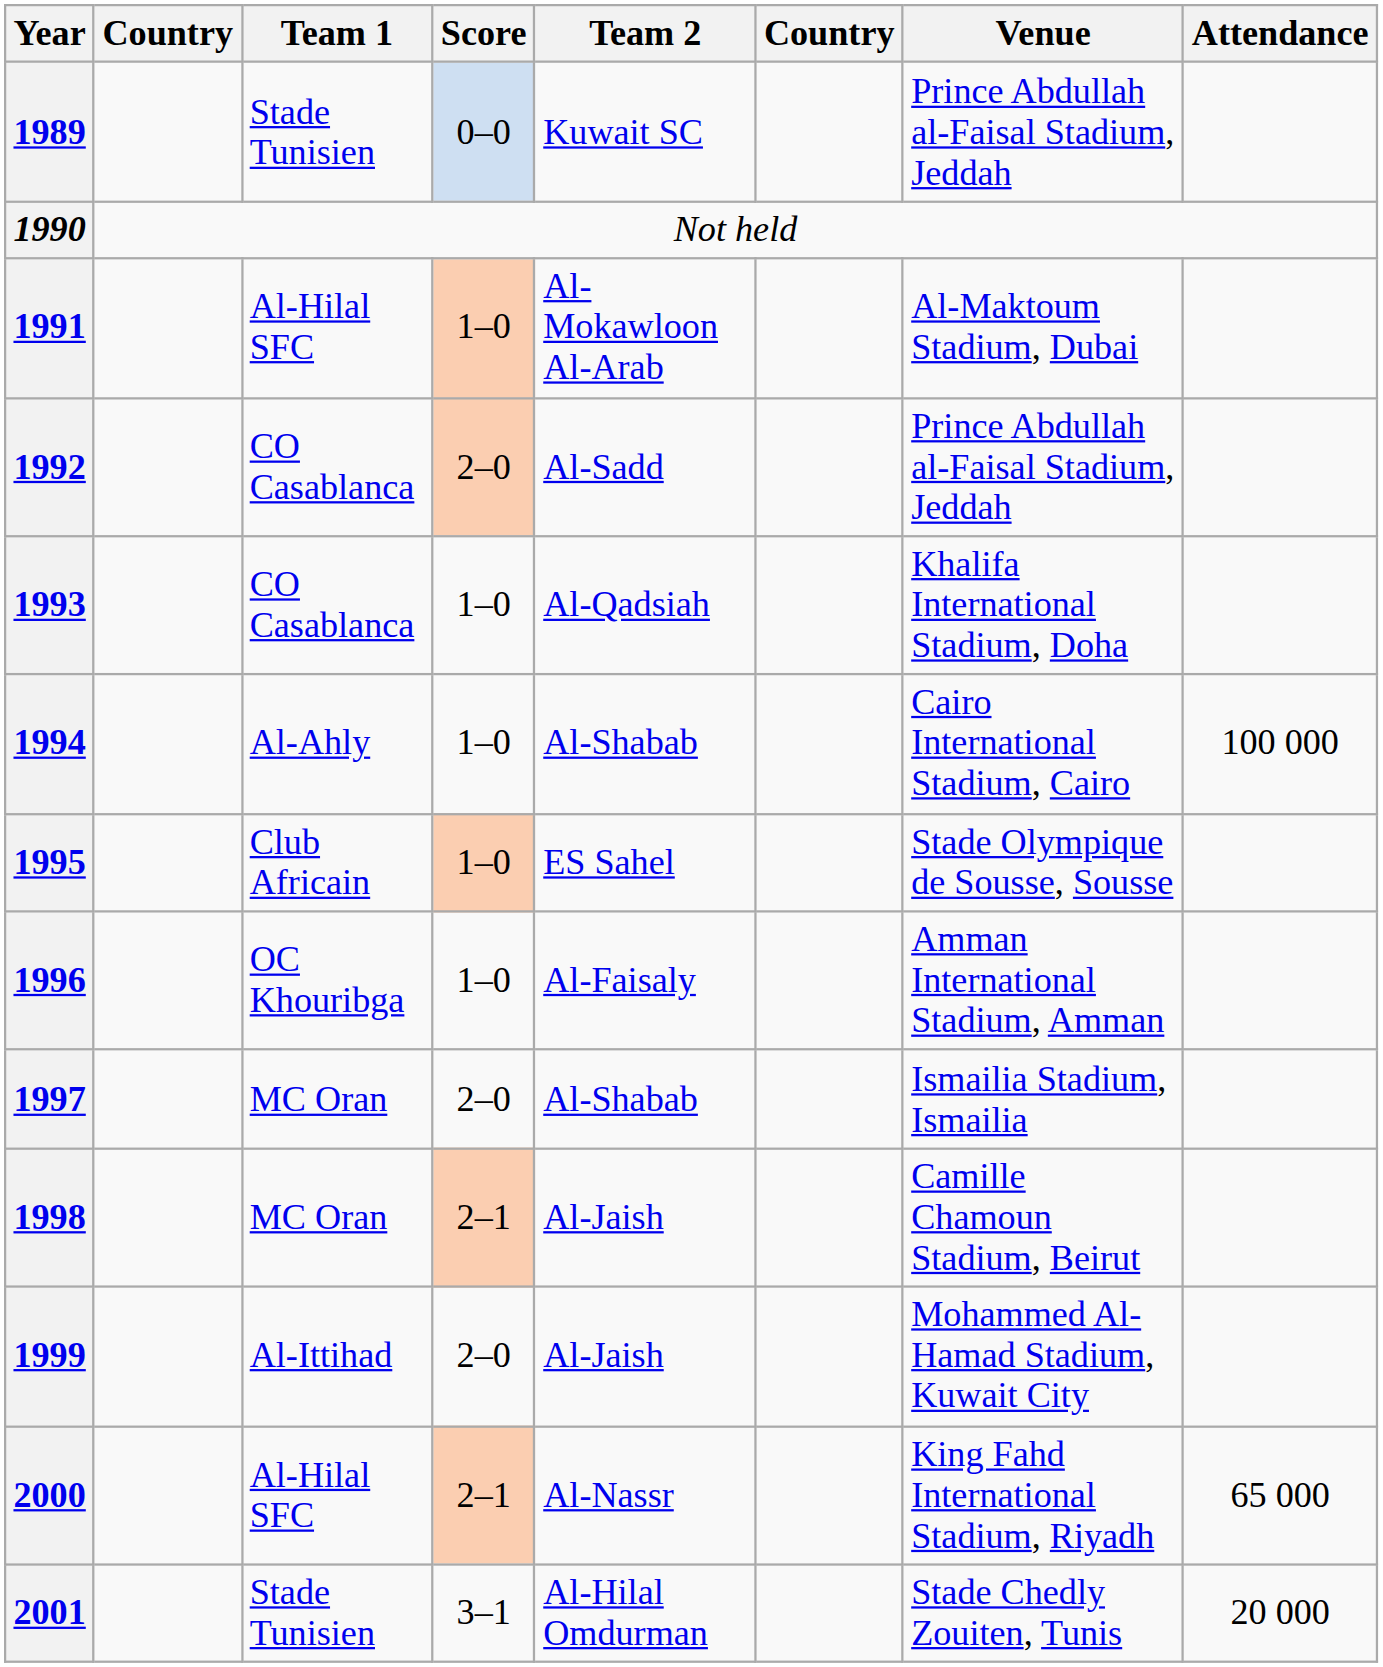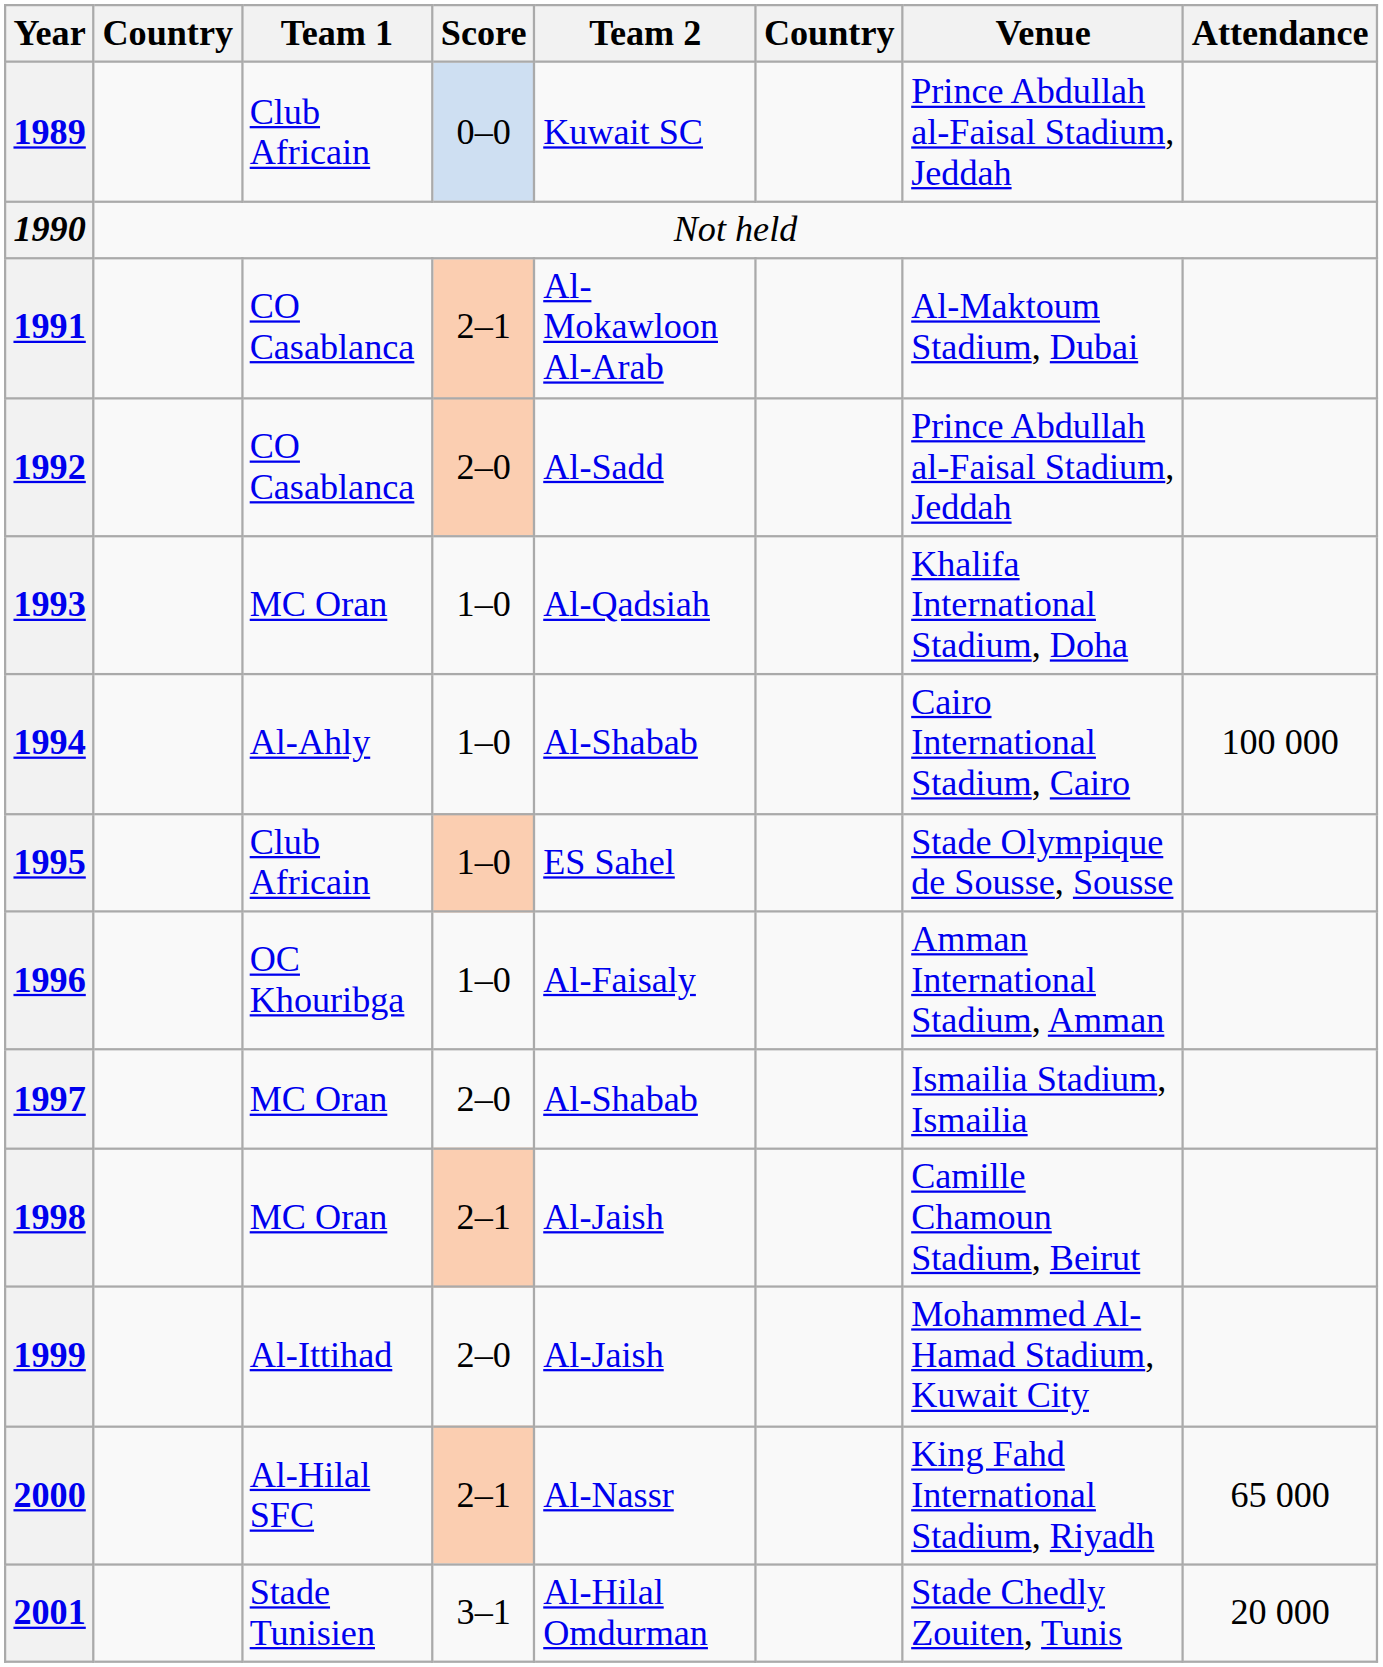 <table class="wikitable">
 <tr>
 <th scope=col>Year</th>
 <th scope=col>Country</th>
 <th scope=col>Team 1</th>
 <th scope=col>Score</th>
 <th scope=col>Team 2</th>
 <th scope=col>Country</th>
 <th scope=col>Venue</th>
 <th scope=col>Attendance</th>
 </tr>
 <tr>
 <th scope=row style=text-align:center><a href='#'>1989</a></th>
 <td></td>
-<td><a href='#'>Stade Tunisien</a></td>
+<td><a href='#'>Club Africain</a></td>
 <td align=center ; bgcolor=#cedff2>0–0 <br></td>
 <td><a href='#'>Kuwait SC</a></td>
 <td></td>
 <td><a href='#'>Prince Abdullah al-Faisal Stadium</a>, <a href='#'>Jeddah</a></td>
 <td align=center></td>
 </tr>
 <tr>
 <th scope=row style=text-align:center><em>1990</em></th>
 <td align=center ; colspan=7><em>Not held</em></td>
 </tr>
 <tr>
 <th scope=row style=text-align:center><a href='#'>1991</a></th>
 <td></td>
-<td><a href='#'>Al-Hilal SFC</a></td>
-<td align=center ; bgcolor=#fbceb1>1–0 </td>
+<td><a href='#'>CO Casablanca</a></td>
+<td align=center ; bgcolor=#fbceb1>2–1 </td>
 <td><a href='#'>Al-Mokawloon Al-Arab</a></td>
 <td></td>
 <td><a href='#'>Al-Maktoum Stadium</a>, <a href='#'>Dubai</a></td>
 <td align=center></td>
 </tr>
 <tr>
 <th scope=row style=text-align:center><a href='#'>1992</a></th>
 <td></td>
 <td><a href='#'>CO Casablanca</a></td>
 <td align=center ; bgcolor=#fbceb1>2–0 </td>
 <td><a href='#'>Al-Sadd</a></td>
 <td></td>
 <td><a href='#'>Prince Abdullah al-Faisal Stadium</a>, <a href='#'>Jeddah</a></td>
 <td align=center></td>
 </tr>
 <tr>
 <th scope=row style=text-align:center><a href='#'>1993</a></th>
 <td></td>
-<td><a href='#'>CO Casablanca</a></td>
+<td><a href='#'>MC Oran</a></td>
 <td align=center>1–0</td>
 <td><a href='#'>Al-Qadsiah</a></td>
 <td></td>
 <td><a href='#'>Khalifa International Stadium</a>, <a href='#'>Doha</a></td>
 <td align=center></td>
 </tr>
 <tr>
 <th scope=row style=text-align:center><a href='#'>1994</a></th>
 <td></td>
 <td><a href='#'>Al-Ahly</a></td>
 <td align=center>1–0</td>
 <td><a href='#'>Al-Shabab</a></td>
 <td></td>
 <td><a href='#'>Cairo International Stadium</a>, <a href='#'>Cairo</a></td>
 <td align=center>100 000</td>
 </tr>
 <tr>
 <th scope=row style=text-align:center><a href='#'>1995</a></th>
 <td></td>
 <td><a href='#'>Club Africain</a></td>
 <td align=center ; bgcolor=#fbceb1>1–0 </td>
 <td><a href='#'>ES Sahel</a></td>
 <td></td>
 <td><a href='#'>Stade Olympique de Sousse</a>, <a href='#'>Sousse</a></td>
 <td align=center></td>
 </tr>
 <tr>
 <th scope=row style=text-align:center><a href='#'>1996</a></th>
 <td></td>
 <td><a href='#'>OC Khouribga</a></td>
 <td align=center>1–0</td>
 <td><a href='#'>Al-Faisaly</a></td>
 <td></td>
 <td><a href='#'>Amman International Stadium</a>, <a href='#'>Amman</a></td>
 <td align=center></td>
 </tr>
 <tr>
 <th scope=row style=text-align:center><a href='#'>1997</a></th>
 <td></td>
 <td><a href='#'>MC Oran</a></td>
 <td align=center>2–0</td>
 <td><a href='#'>Al-Shabab</a></td>
 <td></td>
 <td><a href='#'>Ismailia Stadium</a>, <a href='#'>Ismailia</a></td>
 <td align=center></td>
 </tr>
 <tr>
 <th scope=row style=text-align:center><a href='#'>1998</a></th>
 <td></td>
 <td><a href='#'>MC Oran</a></td>
 <td align=center ; bgcolor=#fbceb1>2–1 </td>
 <td><a href='#'>Al-Jaish</a></td>
 <td></td>
 <td><a href='#'>Camille Chamoun Stadium</a>, <a href='#'>Beirut</a></td>
 <td align=center></td>
 </tr>
 <tr>
 <th scope=row style=text-align:center><a href='#'>1999</a></th>
 <td></td>
 <td><a href='#'>Al-Ittihad</a></td>
 <td align=center>2–0</td>
 <td><a href='#'>Al-Jaish</a></td>
 <td></td>
 <td><a href='#'>Mohammed Al-Hamad Stadium</a>, <a href='#'>Kuwait City</a></td>
 <td align=center></td>
 </tr>
 <tr>
 <th scope=row style=text-align:center><a href='#'>2000</a></th>
 <td></td>
 <td><a href='#'>Al-Hilal SFC</a></td>
 <td align=center ; bgcolor=#fbceb1>2–1 </td>
 <td><a href='#'>Al-Nassr</a></td>
 <td></td>
 <td><a href='#'>King Fahd International Stadium</a>, <a href='#'>Riyadh</a></td>
 <td align=center>65 000</td>
 </tr>
 <tr>
 <th scope=row style=text-align:center><a href='#'>2001</a></th>
 <td></td>
 <td><a href='#'>Stade Tunisien</a></td>
 <td align=center>3–1</td>
 <td><a href='#'>Al-Hilal Omdurman</a></td>
 <td></td>
 <td><a href='#'>Stade Chedly Zouiten</a>, <a href='#'>Tunis</a></td>
 <td align=center>20 000</td>
 </tr>
 </table>
